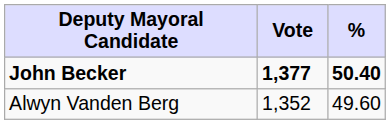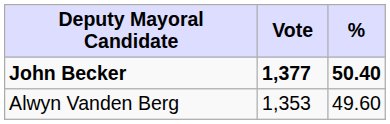 <table class="wikitable">
 <tr>
 <th style="background:#ddf; width:200px;">Deputy Mayoral Candidate</th>
 <th style="background:#ddf; width:50px;">Vote</th>
 <th style="background:#ddf; width:30px;">%</th>
 </tr>
 <tr>
 <td><strong>John Becker</strong></td>
 <td><strong>1,377</strong></td>
 <td><strong>50.40</strong></td>
 </tr>
 <tr>
 <td>Alwyn Vanden Berg</td>
-<td>1,352</td>
+<td>1,353</td>
 <td>49.60</td>
 </tr>
 </table>
